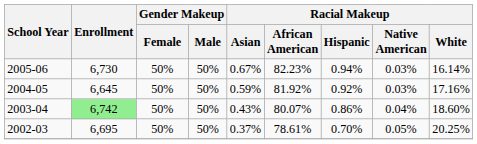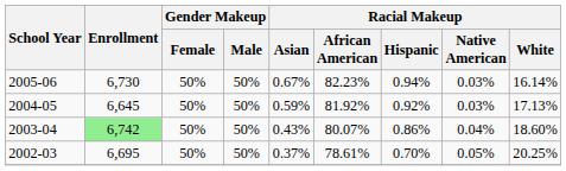 <table class="wikitable" style="font-size: 95%;">
 <tr>
 <th rowspan="2">School Year</th>
 <th rowspan="2">Enrollment</th>
 <th colspan="2">Gender Makeup</th>
 <th colspan="5">Racial Makeup</th>
 </tr>
 <tr>
 <th>Female</th>
 <th>Male</th>
 <th>Asian</th>
 <th>African <br>American</th>
 <th>Hispanic</th>
 <th>Native <br>American</th>
 <th>White</th>
 </tr>
 <tr>
 <td align="left">2005-06</td>
 <td align="center">6,730</td>
 <td align="center">50%</td>
 <td align="center">50%</td>
 <td align="center">0.67%</td>
 <td align="center">82.23%</td>
 <td align="center">0.94%</td>
 <td align="center">0.03%</td>
 <td align="center">16.14%</td>
 </tr>
 <tr>
 <td align="left">2004-05</td>
 <td align="center">6,645</td>
 <td align="center">50%</td>
 <td align="center">50%</td>
 <td align="center">0.59%</td>
 <td align="center">81.92%</td>
 <td align="center">0.92%</td>
 <td align="center">0.03%</td>
-<td align="center">17.16%</td>
+<td align="center">17.13%</td>
 </tr>
 <tr>
 <td align="left">2003-04</td>
 <td align="center" style="background: lightgreen;">6,742</td>
 <td align="center">50%</td>
 <td align="center">50%</td>
 <td align="center">0.43%</td>
 <td align="center">80.07%</td>
 <td align="center">0.86%</td>
 <td align="center">0.04%</td>
 <td align="center">18.60%</td>
 </tr>
 <tr>
 <td align="left">2002-03</td>
 <td align="center">6,695</td>
 <td align="center">50%</td>
 <td align="center">50%</td>
 <td align="center">0.37%</td>
 <td align="center">78.61%</td>
 <td align="center">0.70%</td>
 <td align="center">0.05%</td>
 <td align="center">20.25%</td>
 </tr>
 <tr>
 </tr>
 </table>
